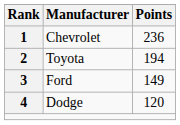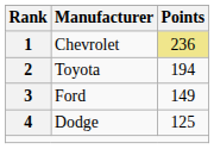 <table class="wikitable">
 <tr>
 </tr>
 <tr>
 <th scope="col">Rank</th>
 <th scope="col">Manufacturer</th>
 <th scope="col">Points</th>
 </tr>
 <tr>
 <th scope="row">1</th>
 <td>Chevrolet</td>
-<td style="text-align:center;">236</td>
+<td style="background: khaki; text-align:center;">236</td>
 </tr>
 <tr>
 <th scope="row">2</th>
 <td>Toyota</td>
 <td style="text-align:center;">194</td>
 </tr>
 <tr>
 <th scope="row">3</th>
 <td>Ford</td>
 <td style="text-align:center;">149</td>
 </tr>
 <tr>
 <th scope="row">4</th>
 <td>Dodge</td>
-<td style="text-align:center;">120</td>
+<td style="text-align:center;">125</td>
 </tr>
 <tr class="sortbottom">
 <td colspan="9"></td>
 </tr>
 </table>
